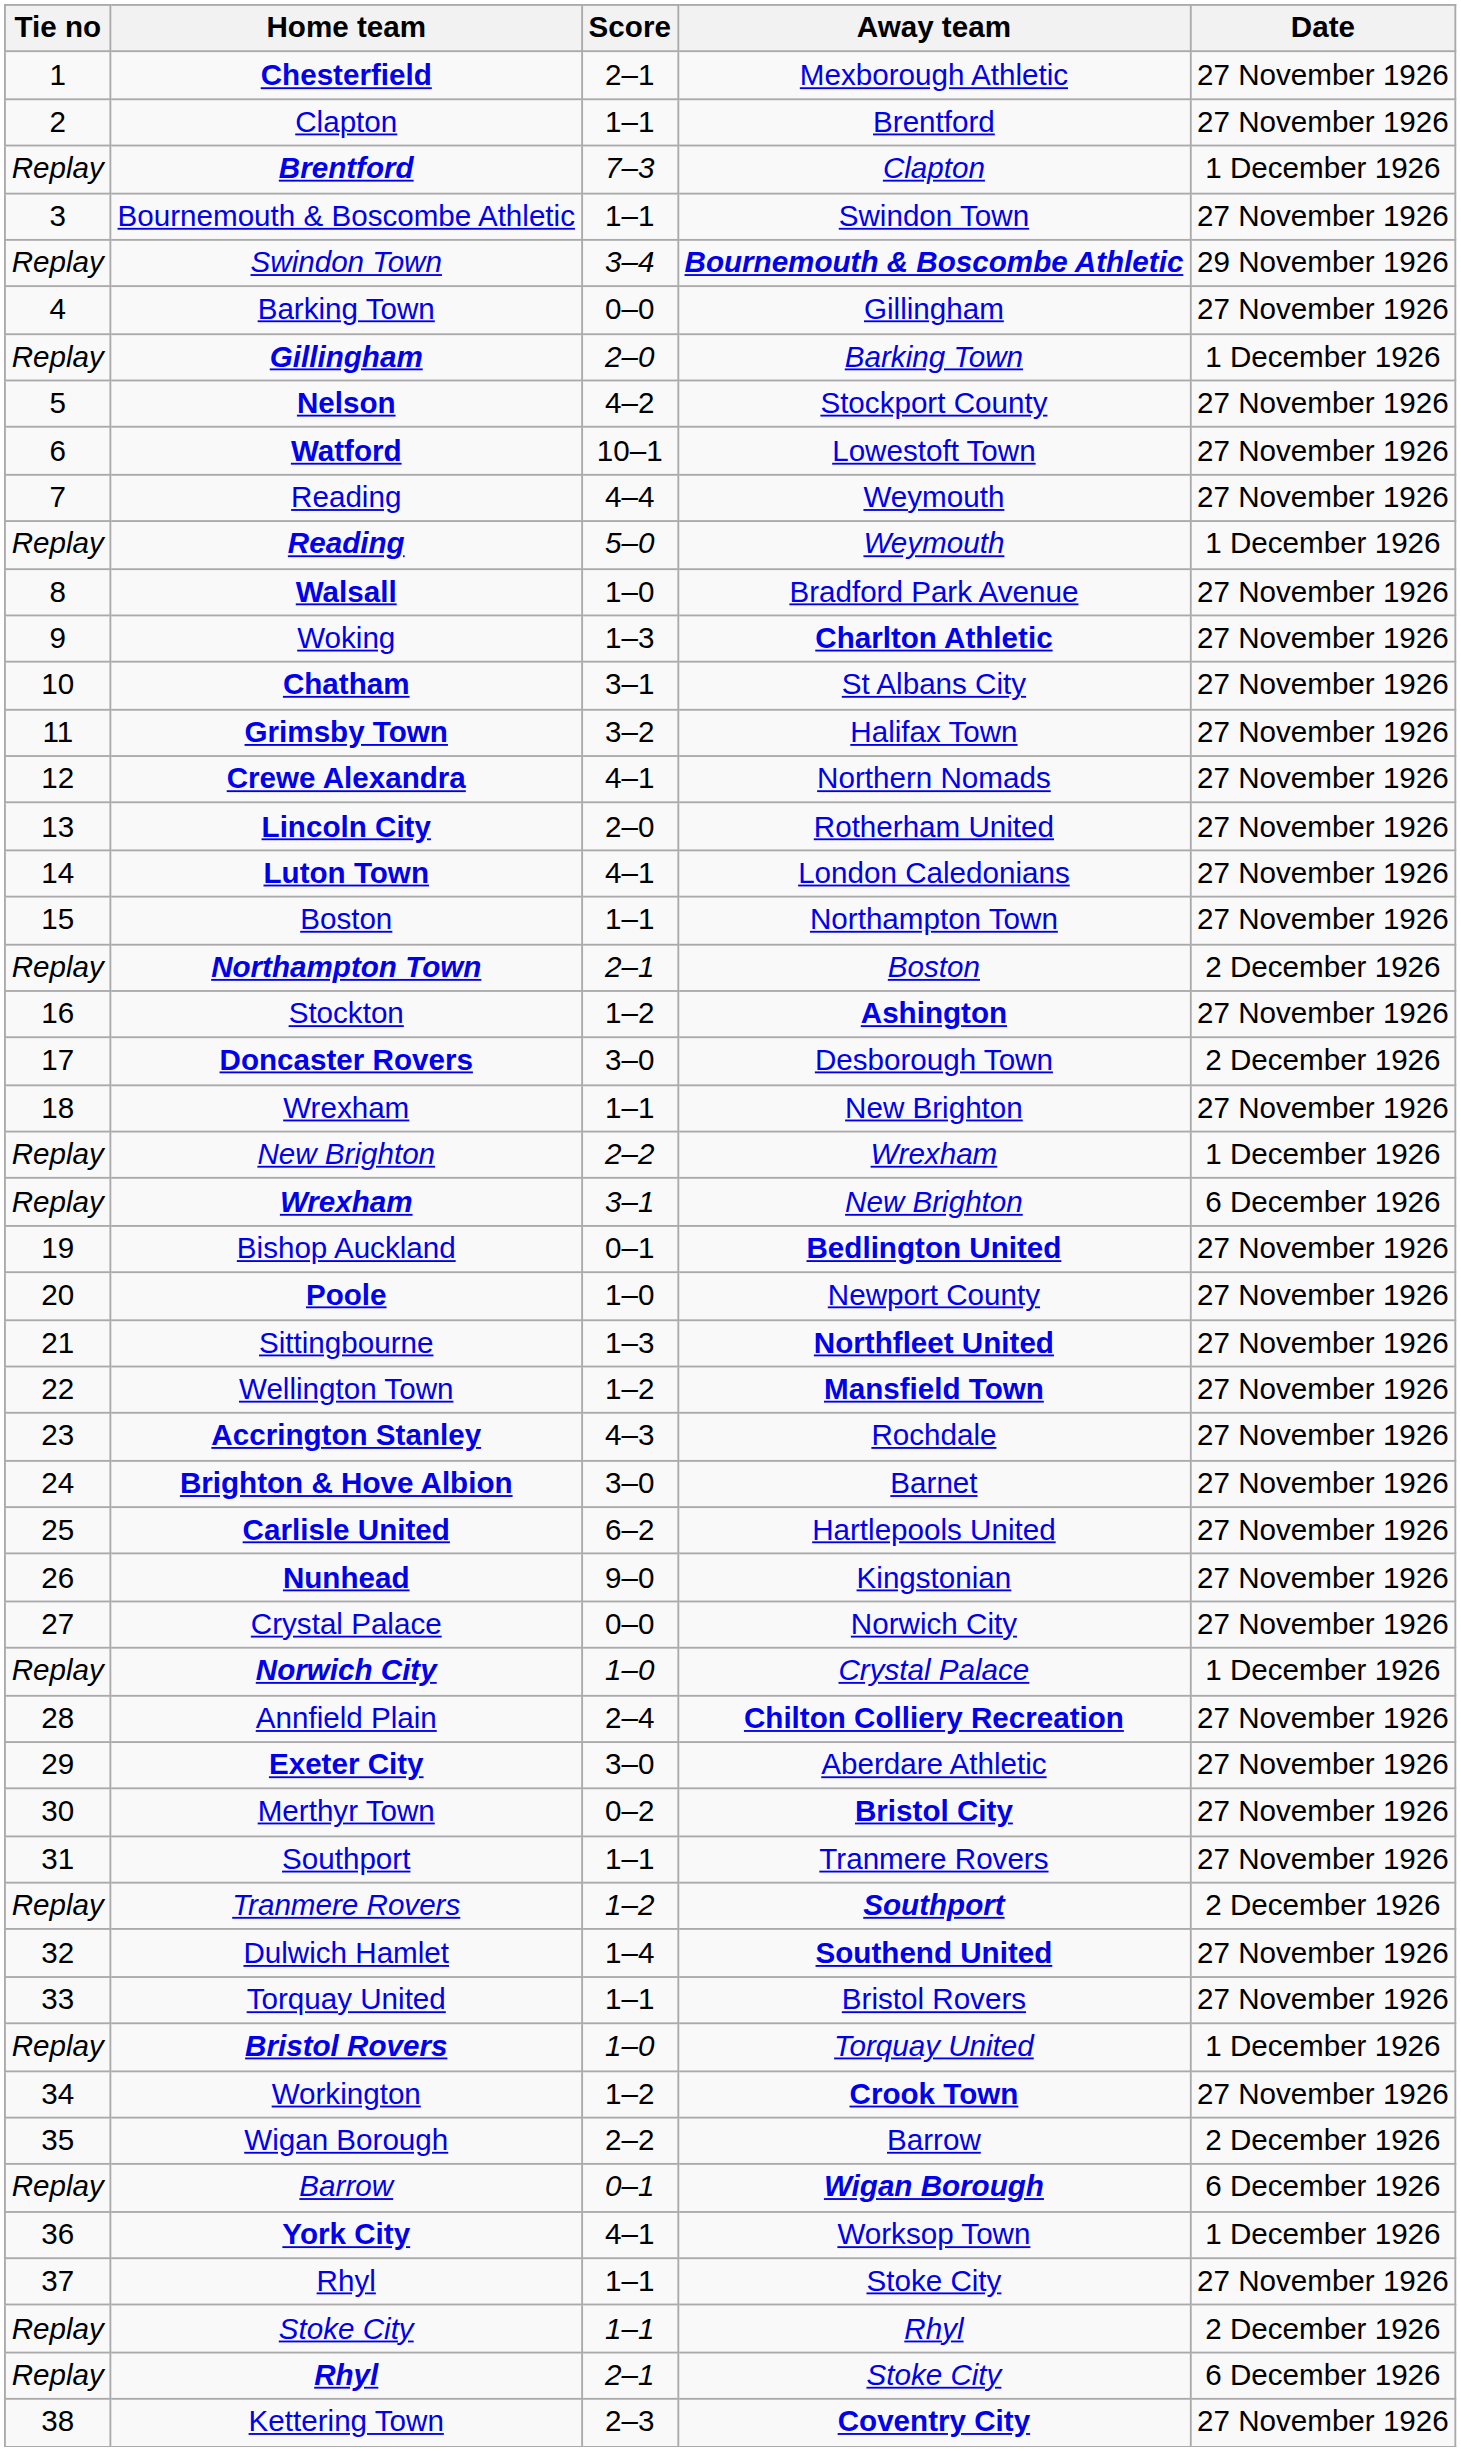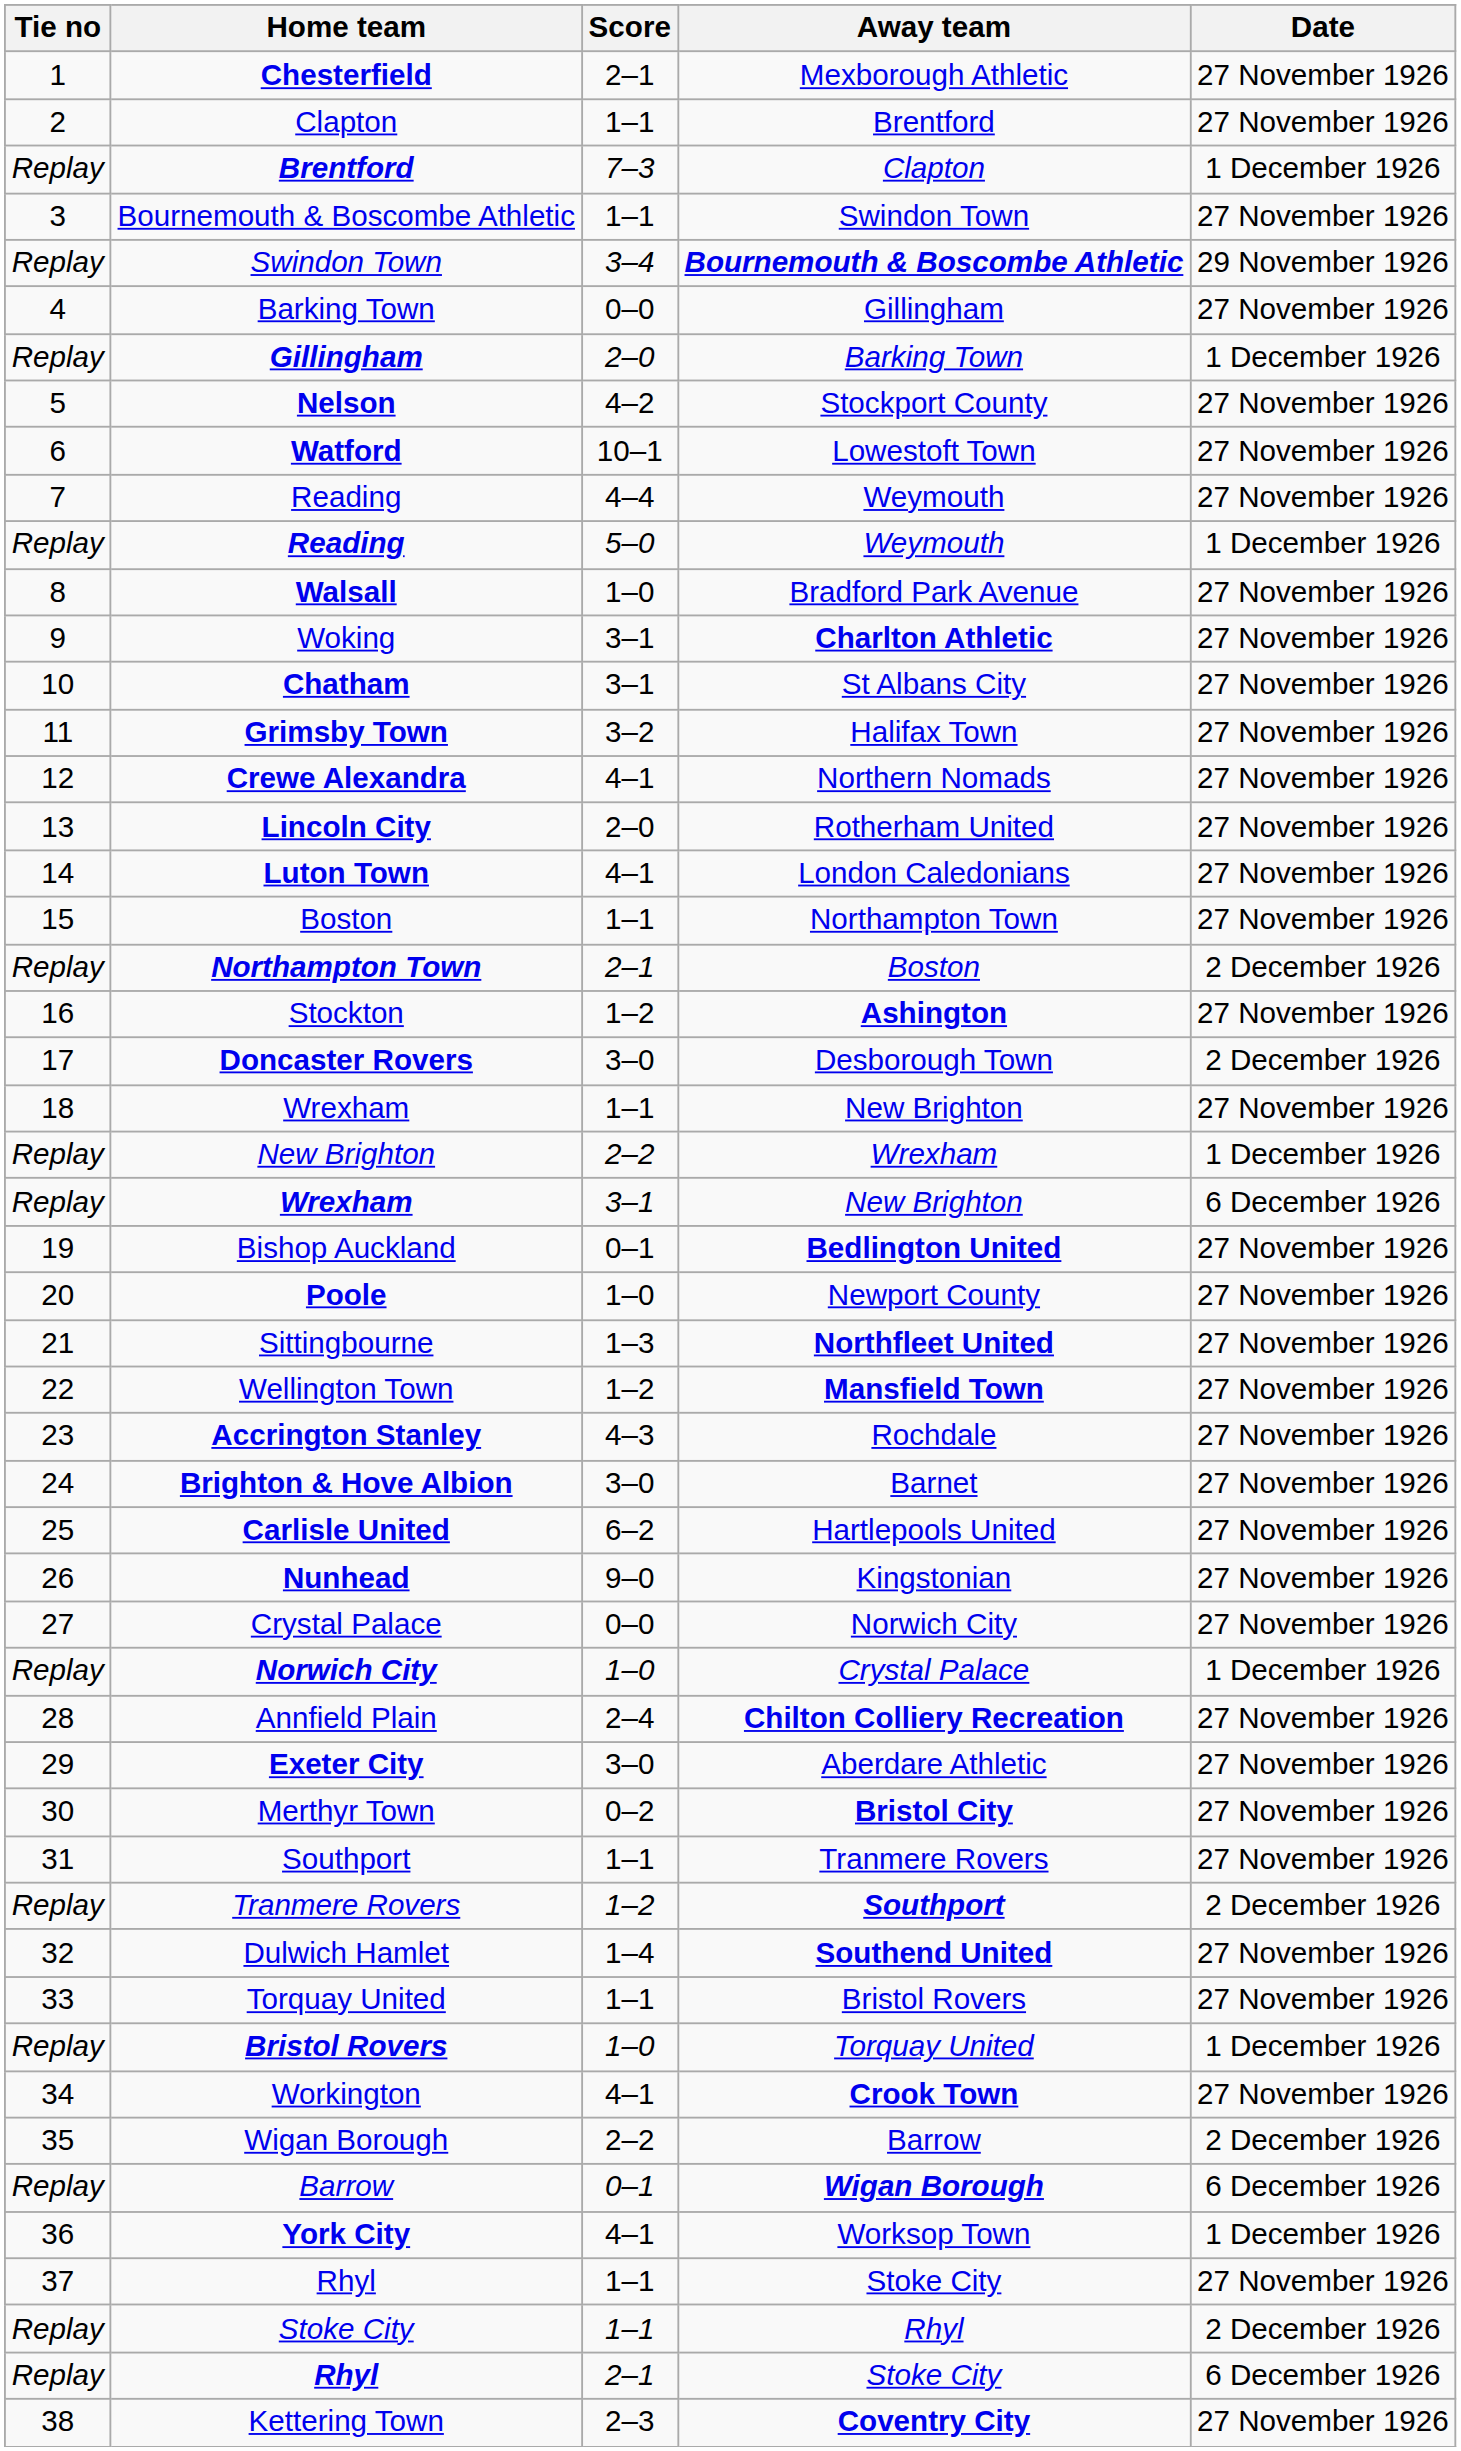 <table class="wikitable" style="text-align: center">
 <tr>
 <th>Tie no</th>
 <th>Home team</th>
 <th>Score</th>
 <th>Away team</th>
 <th>Date</th>
 </tr>
 <tr>
 <td>1</td>
 <td><strong><a href='#'>Chesterfield</a></strong></td>
 <td>2–1</td>
 <td><a href='#'>Mexborough Athletic</a></td>
 <td>27 November 1926</td>
 </tr>
 <tr>
 <td>2</td>
 <td><a href='#'>Clapton</a></td>
 <td>1–1</td>
 <td><a href='#'>Brentford</a></td>
 <td>27 November 1926</td>
 </tr>
 <tr>
 <td><em>Replay</em></td>
 <td><strong><em><a href='#'>Brentford</a></em></strong></td>
 <td><em>7–3</em></td>
 <td><em><a href='#'>Clapton</a></em></td>
 <td>1 December 1926</td>
 </tr>
 <tr>
 <td>3</td>
 <td><a href='#'>Bournemouth & Boscombe Athletic</a></td>
 <td>1–1</td>
 <td><a href='#'>Swindon Town</a></td>
 <td>27 November 1926</td>
 </tr>
 <tr>
 <td><em>Replay</em></td>
 <td><em><a href='#'>Swindon Town</a></em></td>
 <td><em>3–4</em></td>
 <td><strong><em><a href='#'>Bournemouth & Boscombe Athletic</a></em></strong></td>
 <td>29 November 1926</td>
 </tr>
 <tr>
 <td>4</td>
 <td><a href='#'>Barking Town</a></td>
 <td>0–0</td>
 <td><a href='#'>Gillingham</a></td>
 <td>27 November 1926</td>
 </tr>
 <tr>
 <td><em>Replay</em></td>
 <td><strong><em><a href='#'>Gillingham</a></em></strong></td>
 <td><em>2–0</em></td>
 <td><em><a href='#'>Barking Town</a></em></td>
 <td>1 December 1926</td>
 </tr>
 <tr>
 <td>5</td>
 <td><strong><a href='#'>Nelson</a></strong></td>
 <td>4–2</td>
 <td><a href='#'>Stockport County</a></td>
 <td>27 November 1926</td>
 </tr>
 <tr>
 <td>6</td>
 <td><strong><a href='#'>Watford</a></strong></td>
 <td>10–1</td>
 <td><a href='#'>Lowestoft Town</a></td>
 <td>27 November 1926</td>
 </tr>
 <tr>
 <td>7</td>
 <td><a href='#'>Reading</a></td>
 <td>4–4</td>
 <td><a href='#'>Weymouth</a></td>
 <td>27 November 1926</td>
 </tr>
 <tr>
 <td><em>Replay</em></td>
 <td><strong><em><a href='#'>Reading</a></em></strong></td>
 <td><em>5–0</em></td>
 <td><em><a href='#'>Weymouth</a></em></td>
 <td>1 December 1926</td>
 </tr>
 <tr>
 <td>8</td>
 <td><strong><a href='#'>Walsall</a></strong></td>
 <td>1–0</td>
 <td><a href='#'>Bradford Park Avenue</a></td>
 <td>27 November 1926</td>
 </tr>
 <tr>
 <td>9</td>
 <td><a href='#'>Woking</a></td>
-<td>1–3</td>
+<td>3–1</td>
 <td><strong><a href='#'>Charlton Athletic</a></strong></td>
 <td>27 November 1926</td>
 </tr>
 <tr>
 <td>10</td>
 <td><strong><a href='#'>Chatham</a></strong></td>
 <td>3–1</td>
 <td><a href='#'>St Albans City</a></td>
 <td>27 November 1926</td>
 </tr>
 <tr>
 <td>11</td>
 <td><strong><a href='#'>Grimsby Town</a></strong></td>
 <td>3–2</td>
 <td><a href='#'>Halifax Town</a></td>
 <td>27 November 1926</td>
 </tr>
 <tr>
 <td>12</td>
 <td><strong><a href='#'>Crewe Alexandra</a></strong></td>
 <td>4–1</td>
 <td><a href='#'>Northern Nomads</a></td>
 <td>27 November 1926</td>
 </tr>
 <tr>
 <td>13</td>
 <td><strong><a href='#'>Lincoln City</a></strong></td>
 <td>2–0</td>
 <td><a href='#'>Rotherham United</a></td>
 <td>27 November 1926</td>
 </tr>
 <tr>
 <td>14</td>
 <td><strong><a href='#'>Luton Town</a></strong></td>
 <td>4–1</td>
 <td><a href='#'>London Caledonians</a></td>
 <td>27 November 1926</td>
 </tr>
 <tr>
 <td>15</td>
 <td><a href='#'>Boston</a></td>
 <td>1–1</td>
 <td><a href='#'>Northampton Town</a></td>
 <td>27 November 1926</td>
 </tr>
 <tr>
 <td><em>Replay</em></td>
 <td><strong><em><a href='#'>Northampton Town</a></em></strong></td>
 <td><em>2–1</em></td>
 <td><em><a href='#'>Boston</a></em></td>
 <td>2 December 1926</td>
 </tr>
 <tr>
 <td>16</td>
 <td><a href='#'>Stockton</a></td>
 <td>1–2</td>
 <td><strong><a href='#'>Ashington</a></strong></td>
 <td>27 November 1926</td>
 </tr>
 <tr>
 <td>17</td>
 <td><strong><a href='#'>Doncaster Rovers</a></strong></td>
 <td>3–0</td>
 <td><a href='#'>Desborough Town</a></td>
 <td>2 December 1926</td>
 </tr>
 <tr>
 <td>18</td>
 <td><a href='#'>Wrexham</a></td>
 <td>1–1</td>
 <td><a href='#'>New Brighton</a></td>
 <td>27 November 1926</td>
 </tr>
 <tr>
 <td><em>Replay</em></td>
 <td><em><a href='#'>New Brighton</a></em></td>
 <td><em>2–2</em></td>
 <td><em><a href='#'>Wrexham</a></em></td>
 <td>1 December 1926</td>
 </tr>
 <tr>
 <td><em>Replay</em></td>
 <td><strong><em><a href='#'>Wrexham</a></em></strong></td>
 <td><em>3–1</em></td>
 <td><em><a href='#'>New Brighton</a></em></td>
 <td>6 December 1926</td>
 </tr>
 <tr>
 <td>19</td>
 <td><a href='#'>Bishop Auckland</a></td>
 <td>0–1</td>
 <td><strong><a href='#'>Bedlington United</a></strong></td>
 <td>27 November 1926</td>
 </tr>
 <tr>
 <td>20</td>
 <td><strong><a href='#'>Poole</a></strong></td>
 <td>1–0</td>
 <td><a href='#'>Newport County</a></td>
 <td>27 November 1926</td>
 </tr>
 <tr>
 <td>21</td>
 <td><a href='#'>Sittingbourne</a></td>
 <td>1–3</td>
 <td><strong><a href='#'>Northfleet United</a></strong></td>
 <td>27 November 1926</td>
 </tr>
 <tr>
 <td>22</td>
 <td><a href='#'>Wellington Town</a></td>
 <td>1–2</td>
 <td><strong><a href='#'>Mansfield Town</a></strong></td>
 <td>27 November 1926</td>
 </tr>
 <tr>
 <td>23</td>
 <td><strong><a href='#'>Accrington Stanley</a></strong></td>
 <td>4–3</td>
 <td><a href='#'>Rochdale</a></td>
 <td>27 November 1926</td>
 </tr>
 <tr>
 <td>24</td>
 <td><strong><a href='#'>Brighton & Hove Albion</a></strong></td>
 <td>3–0</td>
 <td><a href='#'>Barnet</a></td>
 <td>27 November 1926</td>
 </tr>
 <tr>
 <td>25</td>
 <td><strong><a href='#'>Carlisle United</a></strong></td>
 <td>6–2</td>
 <td><a href='#'>Hartlepools United</a></td>
 <td>27 November 1926</td>
 </tr>
 <tr>
 <td>26</td>
 <td><strong><a href='#'>Nunhead</a></strong></td>
 <td>9–0</td>
 <td><a href='#'>Kingstonian</a></td>
 <td>27 November 1926</td>
 </tr>
 <tr>
 <td>27</td>
 <td><a href='#'>Crystal Palace</a></td>
 <td>0–0</td>
 <td><a href='#'>Norwich City</a></td>
 <td>27 November 1926</td>
 </tr>
 <tr>
 <td><em>Replay</em></td>
 <td><strong><em><a href='#'>Norwich City</a></em></strong></td>
 <td><em>1–0</em></td>
 <td><em><a href='#'>Crystal Palace</a></em></td>
 <td>1 December 1926</td>
 </tr>
 <tr>
 <td>28</td>
 <td><a href='#'>Annfield Plain</a></td>
 <td>2–4</td>
 <td><strong><a href='#'>Chilton Colliery Recreation</a></strong></td>
 <td>27 November 1926</td>
 </tr>
 <tr>
 <td>29</td>
 <td><strong><a href='#'>Exeter City</a></strong></td>
 <td>3–0</td>
 <td><a href='#'>Aberdare Athletic</a></td>
 <td>27 November 1926</td>
 </tr>
 <tr>
 <td>30</td>
 <td><a href='#'>Merthyr Town</a></td>
 <td>0–2</td>
 <td><strong><a href='#'>Bristol City</a></strong></td>
 <td>27 November 1926</td>
 </tr>
 <tr>
 <td>31</td>
 <td><a href='#'>Southport</a></td>
 <td>1–1</td>
 <td><a href='#'>Tranmere Rovers</a></td>
 <td>27 November 1926</td>
 </tr>
 <tr>
 <td><em>Replay</em></td>
 <td><em><a href='#'>Tranmere Rovers</a></em></td>
 <td><em>1–2</em></td>
 <td><strong><em><a href='#'>Southport</a></em></strong></td>
 <td>2 December 1926</td>
 </tr>
 <tr>
 <td>32</td>
 <td><a href='#'>Dulwich Hamlet</a></td>
 <td>1–4</td>
 <td><strong><a href='#'>Southend United</a></strong></td>
 <td>27 November 1926</td>
 </tr>
 <tr>
 <td>33</td>
 <td><a href='#'>Torquay United</a></td>
 <td>1–1</td>
 <td><a href='#'>Bristol Rovers</a></td>
 <td>27 November 1926</td>
 </tr>
 <tr>
 <td><em>Replay</em></td>
 <td><strong><em><a href='#'>Bristol Rovers</a></em></strong></td>
 <td><em>1–0</em></td>
 <td><em><a href='#'>Torquay United</a></em></td>
 <td>1 December 1926</td>
 </tr>
 <tr>
 <td>34</td>
 <td><a href='#'>Workington</a></td>
-<td>1–2</td>
+<td>4–1</td>
 <td><strong><a href='#'>Crook Town</a></strong></td>
 <td>27 November 1926</td>
 </tr>
 <tr>
 <td>35</td>
 <td><a href='#'>Wigan Borough</a></td>
 <td>2–2</td>
 <td><a href='#'>Barrow</a></td>
 <td>2 December 1926</td>
 </tr>
 <tr>
 <td><em>Replay</em></td>
 <td><em><a href='#'>Barrow</a></em></td>
 <td><em>0–1</em></td>
 <td><strong><em><a href='#'>Wigan Borough</a></em></strong></td>
 <td>6 December 1926</td>
 </tr>
 <tr>
 <td>36</td>
 <td><strong><a href='#'>York City</a></strong></td>
 <td>4–1</td>
 <td><a href='#'>Worksop Town</a></td>
 <td>1 December 1926</td>
 </tr>
 <tr>
 <td>37</td>
 <td><a href='#'>Rhyl</a></td>
 <td>1–1</td>
 <td><a href='#'>Stoke City</a></td>
 <td>27 November 1926</td>
 </tr>
 <tr>
 <td><em>Replay</em></td>
 <td><em><a href='#'>Stoke City</a></em></td>
 <td><em>1–1</em></td>
 <td><em><a href='#'>Rhyl</a></em></td>
 <td>2 December 1926</td>
 </tr>
 <tr>
 <td><em>Replay</em></td>
 <td><strong><em><a href='#'>Rhyl</a></em></strong></td>
 <td><em>2–1</em></td>
 <td><em><a href='#'>Stoke City</a></em></td>
 <td>6 December 1926</td>
 </tr>
 <tr>
 <td>38</td>
 <td><a href='#'>Kettering Town</a></td>
 <td>2–3</td>
 <td><strong><a href='#'>Coventry City</a></strong></td>
 <td>27 November 1926</td>
 </tr>
 </table>
